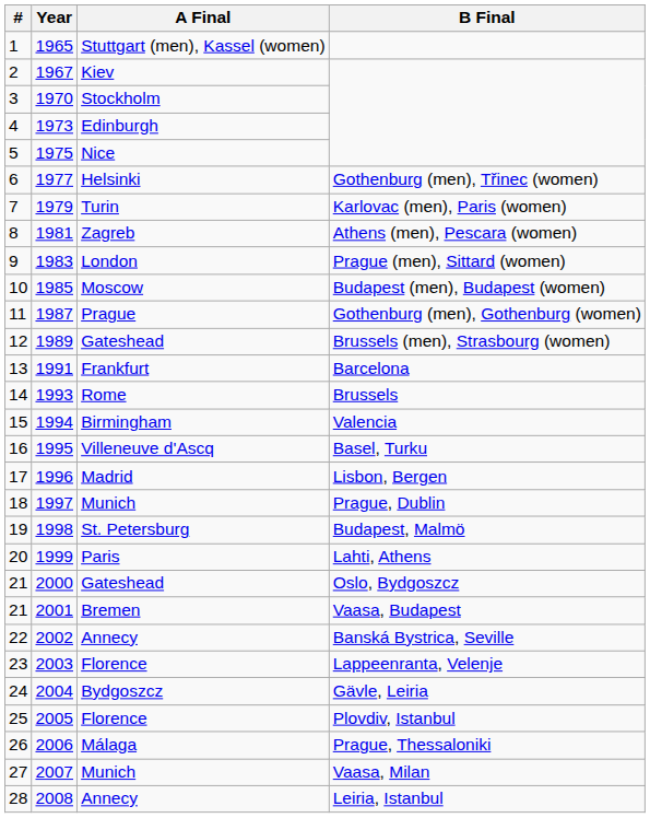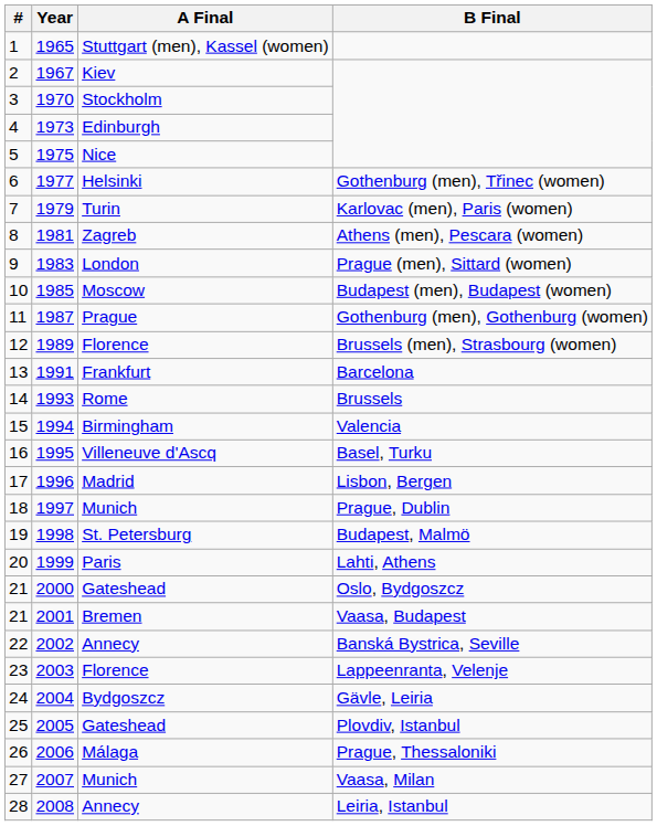 <table class="wikitable">
 <tr>
 <th>#</th>
 <th>Year</th>
 <th>A Final</th>
 <th>B Final</th>
 </tr>
 <tr>
 <td>1</td>
 <td><a href='#'>1965</a></td>
 <td> <a href='#'>Stuttgart</a> (men), <a href='#'>Kassel</a> (women)</td>
 <td colspan=5></td>
 </tr>
 <tr>
 <td>2</td>
 <td><a href='#'>1967</a></td>
 <td> <a href='#'>Kiev</a></td>
 </tr>
 <tr>
 <td>3</td>
 <td><a href='#'>1970</a></td>
 <td> <a href='#'>Stockholm</a></td>
 </tr>
 <tr>
 <td>4</td>
 <td><a href='#'>1973</a></td>
 <td> <a href='#'>Edinburgh</a></td>
 </tr>
 <tr>
 <td>5</td>
 <td><a href='#'>1975</a></td>
 <td> <a href='#'>Nice</a></td>
 </tr>
 <tr>
 <td>6</td>
 <td><a href='#'>1977</a></td>
 <td> <a href='#'>Helsinki</a></td>
 <td> <a href='#'>Gothenburg</a> (men),  <a href='#'>Třinec</a> (women)</td>
 </tr>
 <tr>
 <td>7</td>
 <td><a href='#'>1979</a></td>
 <td> <a href='#'>Turin</a></td>
 <td> <a href='#'>Karlovac</a> (men),  <a href='#'>Paris</a> (women)</td>
 </tr>
 <tr>
 <td>8</td>
 <td><a href='#'>1981</a></td>
 <td> <a href='#'>Zagreb</a></td>
 <td> <a href='#'>Athens</a> (men),  <a href='#'>Pescara</a> (women)</td>
 </tr>
 <tr>
 <td>9</td>
 <td><a href='#'>1983</a></td>
 <td> <a href='#'>London</a></td>
 <td> <a href='#'>Prague</a> (men),  <a href='#'>Sittard</a> (women)</td>
 </tr>
 <tr>
 <td>10</td>
 <td><a href='#'>1985</a></td>
 <td> <a href='#'>Moscow</a></td>
 <td> <a href='#'>Budapest</a> (men),  <a href='#'>Budapest</a> (women)</td>
 </tr>
 <tr>
 <td>11</td>
 <td><a href='#'>1987</a></td>
 <td> <a href='#'>Prague</a></td>
 <td> <a href='#'>Gothenburg</a> (men),  <a href='#'>Gothenburg</a> (women)</td>
 </tr>
 <tr>
 <td>12</td>
 <td><a href='#'>1989</a></td>
-<td> <a href='#'>Gateshead</a></td>
+<td> <a href='#'>Florence</a></td>
 <td> <a href='#'>Brussels</a> (men),  <a href='#'>Strasbourg</a> (women)</td>
 </tr>
 <tr>
 <td>13</td>
 <td><a href='#'>1991</a></td>
 <td> <a href='#'>Frankfurt</a></td>
 <td> <a href='#'>Barcelona</a></td>
 </tr>
 <tr>
 <td>14</td>
 <td><a href='#'>1993</a></td>
 <td> <a href='#'>Rome</a></td>
 <td> <a href='#'>Brussels</a></td>
 </tr>
 <tr>
 <td>15</td>
 <td><a href='#'>1994</a></td>
 <td> <a href='#'>Birmingham</a></td>
 <td> <a href='#'>Valencia</a></td>
 </tr>
 <tr>
 <td>16</td>
 <td><a href='#'>1995</a></td>
 <td> <a href='#'>Villeneuve d'Ascq</a></td>
 <td> <a href='#'>Basel</a>,  <a href='#'>Turku</a></td>
 </tr>
 <tr>
 <td>17</td>
 <td><a href='#'>1996</a></td>
 <td> <a href='#'>Madrid</a></td>
 <td> <a href='#'>Lisbon</a>,  <a href='#'>Bergen</a></td>
 </tr>
 <tr>
 <td>18</td>
 <td><a href='#'>1997</a></td>
 <td> <a href='#'>Munich</a></td>
 <td> <a href='#'>Prague</a>,  <a href='#'>Dublin</a></td>
 </tr>
 <tr>
 <td>19</td>
 <td><a href='#'>1998</a></td>
 <td> <a href='#'>St. Petersburg</a></td>
 <td> <a href='#'>Budapest</a>,  <a href='#'>Malmö</a></td>
 </tr>
 <tr>
 <td>20</td>
 <td><a href='#'>1999</a></td>
 <td> <a href='#'>Paris</a></td>
 <td> <a href='#'>Lahti</a>,  <a href='#'>Athens</a></td>
 </tr>
 <tr>
 <td>21</td>
 <td><a href='#'>2000</a></td>
 <td> <a href='#'>Gateshead</a></td>
 <td> <a href='#'>Oslo</a>,  <a href='#'>Bydgoszcz</a></td>
 </tr>
 <tr>
 <td>21</td>
 <td><a href='#'>2001</a></td>
 <td> <a href='#'>Bremen</a></td>
 <td> <a href='#'>Vaasa</a>,  <a href='#'>Budapest</a></td>
 </tr>
 <tr>
 <td>22</td>
 <td><a href='#'>2002</a></td>
 <td> <a href='#'>Annecy</a></td>
 <td> <a href='#'>Banská Bystrica</a>,  <a href='#'>Seville</a></td>
 </tr>
 <tr>
 <td>23</td>
 <td><a href='#'>2003</a></td>
 <td> <a href='#'>Florence</a></td>
 <td> <a href='#'>Lappeenranta</a>,  <a href='#'>Velenje</a></td>
 </tr>
 <tr>
 <td>24</td>
 <td><a href='#'>2004</a></td>
 <td> <a href='#'>Bydgoszcz</a></td>
 <td> <a href='#'>Gävle</a>,  <a href='#'>Leiria</a></td>
 </tr>
 <tr>
 <td>25</td>
 <td><a href='#'>2005</a></td>
-<td> <a href='#'>Florence</a></td>
+<td> <a href='#'>Gateshead</a></td>
 <td> <a href='#'>Plovdiv</a>,  <a href='#'>Istanbul</a></td>
 </tr>
 <tr>
 <td>26</td>
 <td><a href='#'>2006</a></td>
 <td> <a href='#'>Málaga</a></td>
 <td> <a href='#'>Prague</a>,  <a href='#'>Thessaloniki</a></td>
 </tr>
 <tr>
 <td>27</td>
 <td><a href='#'>2007</a></td>
 <td> <a href='#'>Munich</a></td>
 <td> <a href='#'>Vaasa</a>,  <a href='#'>Milan</a></td>
 </tr>
 <tr>
 <td>28</td>
 <td><a href='#'>2008</a></td>
 <td> <a href='#'>Annecy</a></td>
 <td> <a href='#'>Leiria</a>,  <a href='#'>Istanbul</a></td>
 </tr>
 </table>
